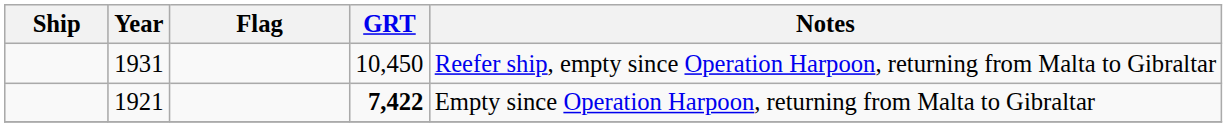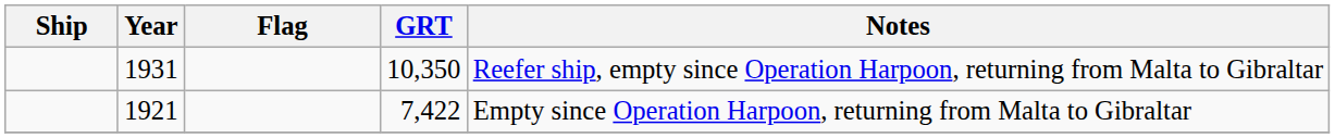 <table class="wikitable sortable">
 <tr>
 <th scope="col" width="60px">Ship</th>
 <th scope="col" width="20px">Year</th>
 <th scope="col" width="110px">Flag</th>
 <th scope="col" width="30px"><a href='#'>GRT</a></th>
 <th>Notes</th>
 </tr>
 <tr>
 <td align="left"></td>
 <td align="left">1931</td>
 <td align="left"></td>
-<td align="right">10,450</td>
+<td align="right">10,350</td>
 <td align="left"><a href='#'>Reefer ship</a>, empty since <a href='#'>Operation Harpoon</a>, returning from Malta to Gibraltar</td>
 </tr>
 <tr>
 <td align="left"></td>
 <td align="left">1921</td>
 <td align="left"></td>
-<td align="right"><strong>7,422</strong></td>
+<td align="right">7,422</td>
 <td align="left">Empty since <a href='#'>Operation Harpoon</a>, returning from Malta to Gibraltar</td>
 </tr>
 <tr>
 </tr>
 </table>
